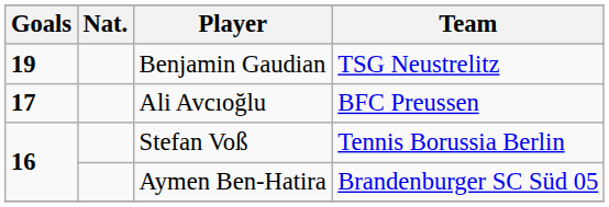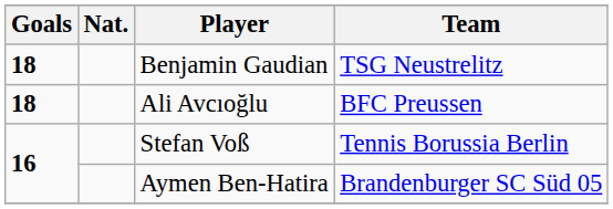 <table class="wikitable">
 <tr align="center" bgcolor="#dfdfdf">
 </tr>
 <tr>
 <th>Goals</th>
 <th>Nat.</th>
 <th>Player</th>
 <th>Team</th>
 </tr>
 <tr>
-<td><strong>19</strong></td>
+<td><strong>18</strong></td>
 <td></td>
 <td>Benjamin Gaudian</td>
 <td><a href='#'>TSG Neustrelitz</a></td>
 </tr>
 <tr>
-<td><strong>17</strong></td>
+<td><strong>18</strong></td>
 <td></td>
 <td>Ali Avcıoğlu</td>
 <td><a href='#'>BFC Preussen</a></td>
 </tr>
 <tr>
 <td rowspan="2"><strong>16</strong></td>
 <td></td>
 <td>Stefan Voß</td>
 <td><a href='#'>Tennis Borussia Berlin</a></td>
 </tr>
 <tr>
 <td></td>
 <td>Aymen Ben-Hatira</td>
 <td><a href='#'>Brandenburger SC Süd 05</a></td>
 </tr>
 <tr>
 </tr>
 </table>
